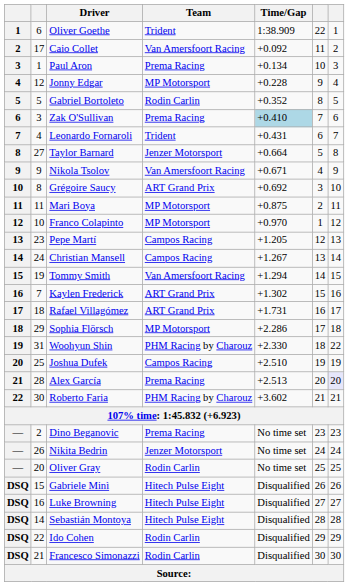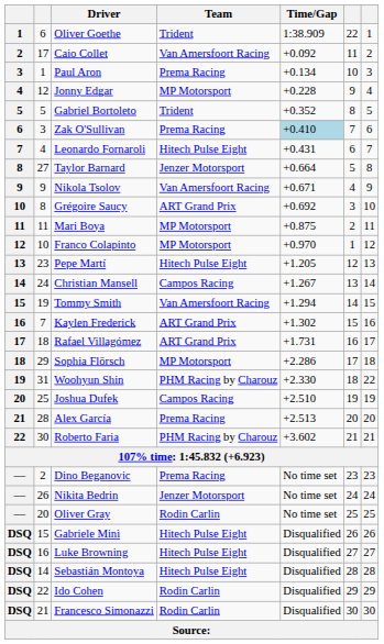 <table class="wikitable" style="font-size:85%">
 <tr>
 <th></th>
 <th></th>
 <th>Driver</th>
 <th>Team</th>
 <th>Time/Gap</th>
 <th scope="col"></th>
 <th scope="col"></th>
 </tr>
 <tr>
 <th>1</th>
 <td align="center">6</td>
 <td> <a href='#'>Oliver Goethe</a></td>
 <td><a href='#'>Trident</a></td>
 <td>1:38.909</td>
 <td align=center>22</td>
 <td align=center>1</td>
 </tr>
 <tr>
 <th>2</th>
 <td align="center">17</td>
 <td> <a href='#'>Caio Collet</a></td>
 <td><a href='#'>Van Amersfoort Racing</a></td>
 <td>+0.092</td>
 <td align=center>11</td>
 <td align=center>2</td>
 </tr>
 <tr>
 <th>3</th>
 <td align="center">1</td>
 <td> <a href='#'>Paul Aron</a></td>
 <td><a href='#'>Prema Racing</a></td>
 <td>+0.134</td>
 <td align=center>10</td>
 <td align=center>3</td>
 </tr>
 <tr>
 <th>4</th>
 <td align="center">12</td>
 <td> <a href='#'>Jonny Edgar</a></td>
 <td><a href='#'>MP Motorsport</a></td>
 <td>+0.228</td>
 <td align=center>9</td>
 <td align=center>4</td>
 </tr>
 <tr>
 <th>5</th>
 <td align="center">5</td>
 <td> <a href='#'>Gabriel Bortoleto</a></td>
-<td><a href='#'>Rodin Carlin</a></td>
+<td><a href='#'>Trident</a></td>
 <td>+0.352</td>
 <td align=center>8</td>
 <td align=center>5</td>
 </tr>
 <tr>
 <th>6</th>
 <td align="center">3</td>
 <td> <a href='#'>Zak O'Sullivan</a></td>
 <td><a href='#'>Prema Racing</a></td>
 <td style="background: lightblue;">+0.410</td>
 <td align=center>7</td>
 <td align=center>6</td>
 </tr>
 <tr>
 <th>7</th>
 <td align="center">4</td>
 <td> <a href='#'>Leonardo Fornaroli</a></td>
-<td><a href='#'>Trident</a></td>
+<td><a href='#'>Hitech Pulse Eight</a></td>
 <td>+0.431</td>
 <td align=center>6</td>
 <td align=center>7</td>
 </tr>
 <tr>
 <th>8</th>
 <td align="center">27</td>
 <td> <a href='#'>Taylor Barnard</a></td>
 <td><a href='#'>Jenzer Motorsport</a></td>
 <td>+0.664</td>
 <td align=center>5</td>
 <td align=center>8</td>
 </tr>
 <tr>
 <th>9</th>
 <td align="center">9</td>
 <td> <a href='#'>Nikola Tsolov</a></td>
 <td><a href='#'>Van Amersfoort Racing</a></td>
 <td>+0.671</td>
 <td align=center>4</td>
 <td align=center>9</td>
 </tr>
 <tr>
 <th>10</th>
 <td align="center">8</td>
 <td> <a href='#'>Grégoire Saucy</a></td>
 <td><a href='#'>ART Grand Prix</a></td>
 <td>+0.692</td>
 <td align=center>3</td>
 <td align=center>10</td>
 </tr>
 <tr>
 <th>11</th>
 <td align="center">11</td>
 <td> <a href='#'>Mari Boya</a></td>
 <td><a href='#'>MP Motorsport</a></td>
 <td>+0.875</td>
 <td align=center>2</td>
 <td align=center>11</td>
 </tr>
 <tr>
 <th>12</th>
 <td align="center">10</td>
 <td> <a href='#'>Franco Colapinto</a></td>
 <td><a href='#'>MP Motorsport</a></td>
 <td>+0.970</td>
 <td align=center>1</td>
 <td align=center>12</td>
 </tr>
 <tr>
 <th>13</th>
 <td align="center">23</td>
 <td> <a href='#'>Pepe Martí</a></td>
-<td><a href='#'>Campos Racing</a></td>
+<td><a href='#'>Hitech Pulse Eight</a></td>
 <td>+1.205</td>
 <td align=center>12</td>
 <td align=center>13</td>
 </tr>
 <tr>
 <th>14</th>
 <td align="center">24</td>
 <td> <a href='#'>Christian Mansell</a></td>
 <td><a href='#'>Campos Racing</a></td>
 <td>+1.267</td>
 <td align=center>13</td>
 <td align=center>14</td>
 </tr>
 <tr>
 <th>15</th>
 <td align="center">19</td>
 <td> <a href='#'>Tommy Smith</a></td>
 <td><a href='#'>Van Amersfoort Racing</a></td>
 <td>+1.294</td>
 <td align=center>14</td>
 <td align=center>15</td>
 </tr>
 <tr>
 <th>16</th>
 <td align="center">7</td>
 <td> <a href='#'>Kaylen Frederick</a></td>
 <td><a href='#'>ART Grand Prix</a></td>
 <td>+1.302</td>
 <td align=center>15</td>
 <td align=center>16</td>
 </tr>
 <tr>
 <th>17</th>
 <td align="center">18</td>
 <td> <a href='#'>Rafael Villagómez</a></td>
 <td><a href='#'>ART Grand Prix</a></td>
 <td>+1.731</td>
 <td align=center>16</td>
 <td align=center>17</td>
 </tr>
 <tr>
 <th>18</th>
 <td align="center">29</td>
 <td> <a href='#'>Sophia Flörsch</a></td>
 <td><a href='#'>MP Motorsport</a></td>
 <td>+2.286</td>
 <td align=center>17</td>
 <td align=center>18</td>
 </tr>
 <tr>
 <th>19</th>
 <td align="center">31</td>
 <td> <a href='#'>Woohyun Shin</a></td>
 <td><a href='#'>PHM Racing</a> by <a href='#'>Charouz</a></td>
 <td>+2.330</td>
 <td align=center>18</td>
 <td align=center>22</td>
 </tr>
 <tr>
 <th>20</th>
 <td align="center">25</td>
 <td> <a href='#'>Joshua Dufek</a></td>
 <td><a href='#'>Campos Racing</a></td>
 <td>+2.510</td>
 <td align=center>19</td>
 <td align=center>19</td>
 </tr>
 <tr>
 <th>21</th>
 <td align="center">28</td>
 <td> <a href='#'>Alex García</a></td>
 <td><a href='#'>Prema Racing</a></td>
 <td>+2.513</td>
 <td align=center>20</td>
-<td align=center style="background: lavender;">20</td>
+<td align=center>20</td>
 </tr>
 <tr>
 <th>22</th>
 <td align="center">30</td>
 <td> <a href='#'>Roberto Faria</a></td>
 <td><a href='#'>PHM Racing</a> by <a href='#'>Charouz</a></td>
 <td>+3.602</td>
 <td align=center>21</td>
 <td align=center>21</td>
 </tr>
 <tr>
 <th colspan="7"><a href='#'>107% time</a>: 1:45.832 (+6.923)</th>
 </tr>
 <tr>
 <th>—</th>
 <td align="center">2</td>
 <td> <a href='#'>Dino Beganovic</a></td>
 <td><a href='#'>Prema Racing</a></td>
 <td>No time set</td>
 <td align=center>23</td>
 <td align=center>23</td>
 </tr>
 <tr>
 <th>—</th>
 <td align="center">26</td>
 <td> <a href='#'>Nikita Bedrin</a></td>
 <td><a href='#'>Jenzer Motorsport</a></td>
 <td>No time set</td>
 <td align=center>24</td>
 <td align=center>24</td>
 </tr>
 <tr>
 <th>—</th>
 <td align="center">20</td>
 <td> <a href='#'>Oliver Gray</a></td>
 <td><a href='#'>Rodin Carlin</a></td>
 <td>No time set</td>
 <td align=center>25</td>
 <td align=center>25</td>
 </tr>
 <tr>
 <th>DSQ</th>
 <td align="center">15</td>
 <td> <a href='#'>Gabriele Minì</a></td>
 <td><a href='#'>Hitech Pulse Eight</a></td>
 <td>Disqualified</td>
 <td align=center>26</td>
 <td align=center>26</td>
 </tr>
 <tr>
 <th>DSQ</th>
 <td align="center">16</td>
 <td> <a href='#'>Luke Browning</a></td>
 <td><a href='#'>Hitech Pulse Eight</a></td>
 <td>Disqualified</td>
 <td align=center>27</td>
 <td align=center>27</td>
 </tr>
 <tr>
 <th>DSQ</th>
 <td align="center">14</td>
 <td> <a href='#'>Sebastián Montoya</a></td>
 <td><a href='#'>Hitech Pulse Eight</a></td>
 <td>Disqualified</td>
 <td align=center>28</td>
 <td align=center>28</td>
 </tr>
 <tr>
 <th>DSQ</th>
 <td align="center">22</td>
 <td> <a href='#'>Ido Cohen</a></td>
 <td><a href='#'>Rodin Carlin</a></td>
 <td>Disqualified</td>
 <td align=center>29</td>
 <td align=center>29</td>
 </tr>
 <tr>
 <th>DSQ</th>
 <td align="center">21</td>
 <td> <a href='#'>Francesco Simonazzi</a></td>
 <td><a href='#'>Rodin Carlin</a></td>
 <td>Disqualified</td>
 <td align=center>30</td>
 <td align=center>30</td>
 </tr>
 <tr>
 <th colspan="7">Source:</th>
 </tr>
 </table>
